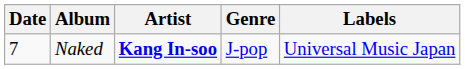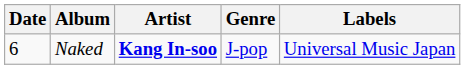 <table class="wikitable">
 <tr>
 <th>Date</th>
 <th>Album</th>
 <th>Artist</th>
 <th>Genre</th>
 <th>Labels</th>
 </tr>
 <tr>
-<td>7</td>
+<td>6</td>
 <td><em>Naked</em></td>
 <td><strong><a href='#'>Kang In-soo</a></strong></td>
 <td><a href='#'>J-pop</a></td>
 <td><a href='#'>Universal Music Japan</a></td>
 </tr>
 </table>
